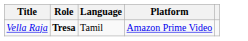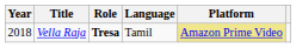 <table class="wikitable sortable plainrowheaders">
 <tr>
+<th>Year</th>
 <th>Title</th>
 <th>Role</th>
 <th>Language</th>
 <th class="unsortable">Platform</th>
 <th class="unsortable"></th>
 </tr>
 <tr>
+<td>2018</td>
 <td><em><a href='#'>Vella Raja</a></em></td>
 <td><strong>Tresa</strong></td>
 <td Tamil language>Tamil</td>
-<td><a href='#'>Amazon Prime Video</a></td>
+<td style="background: khaki;"><a href='#'>Amazon Prime Video</a></td>
 <td><br></td>
 </tr>
 </table>
